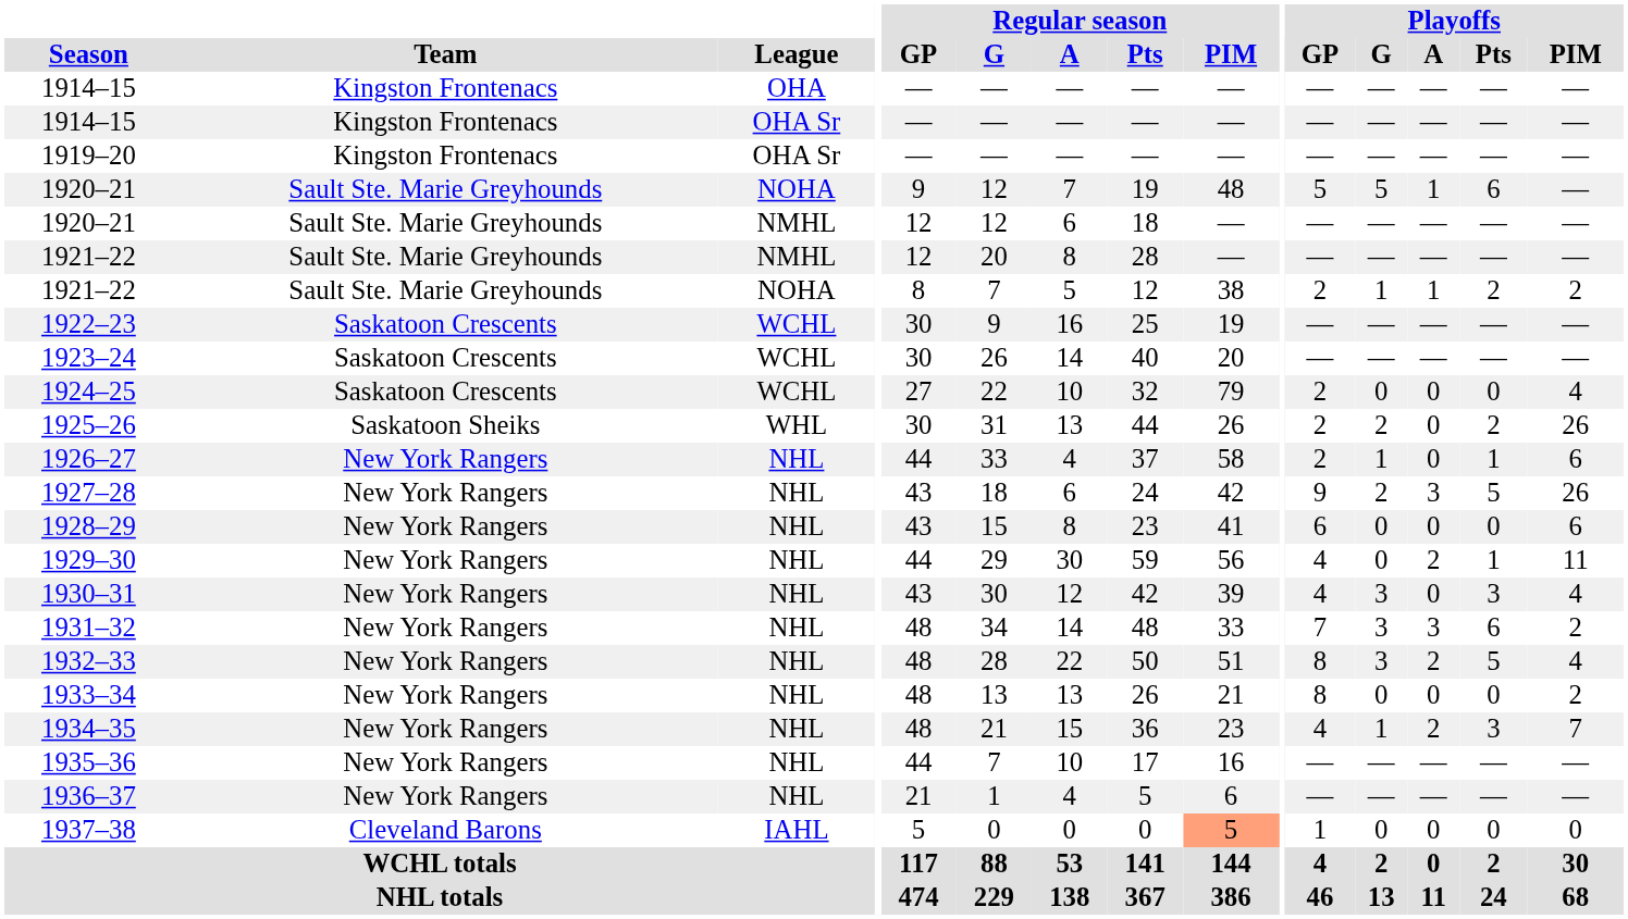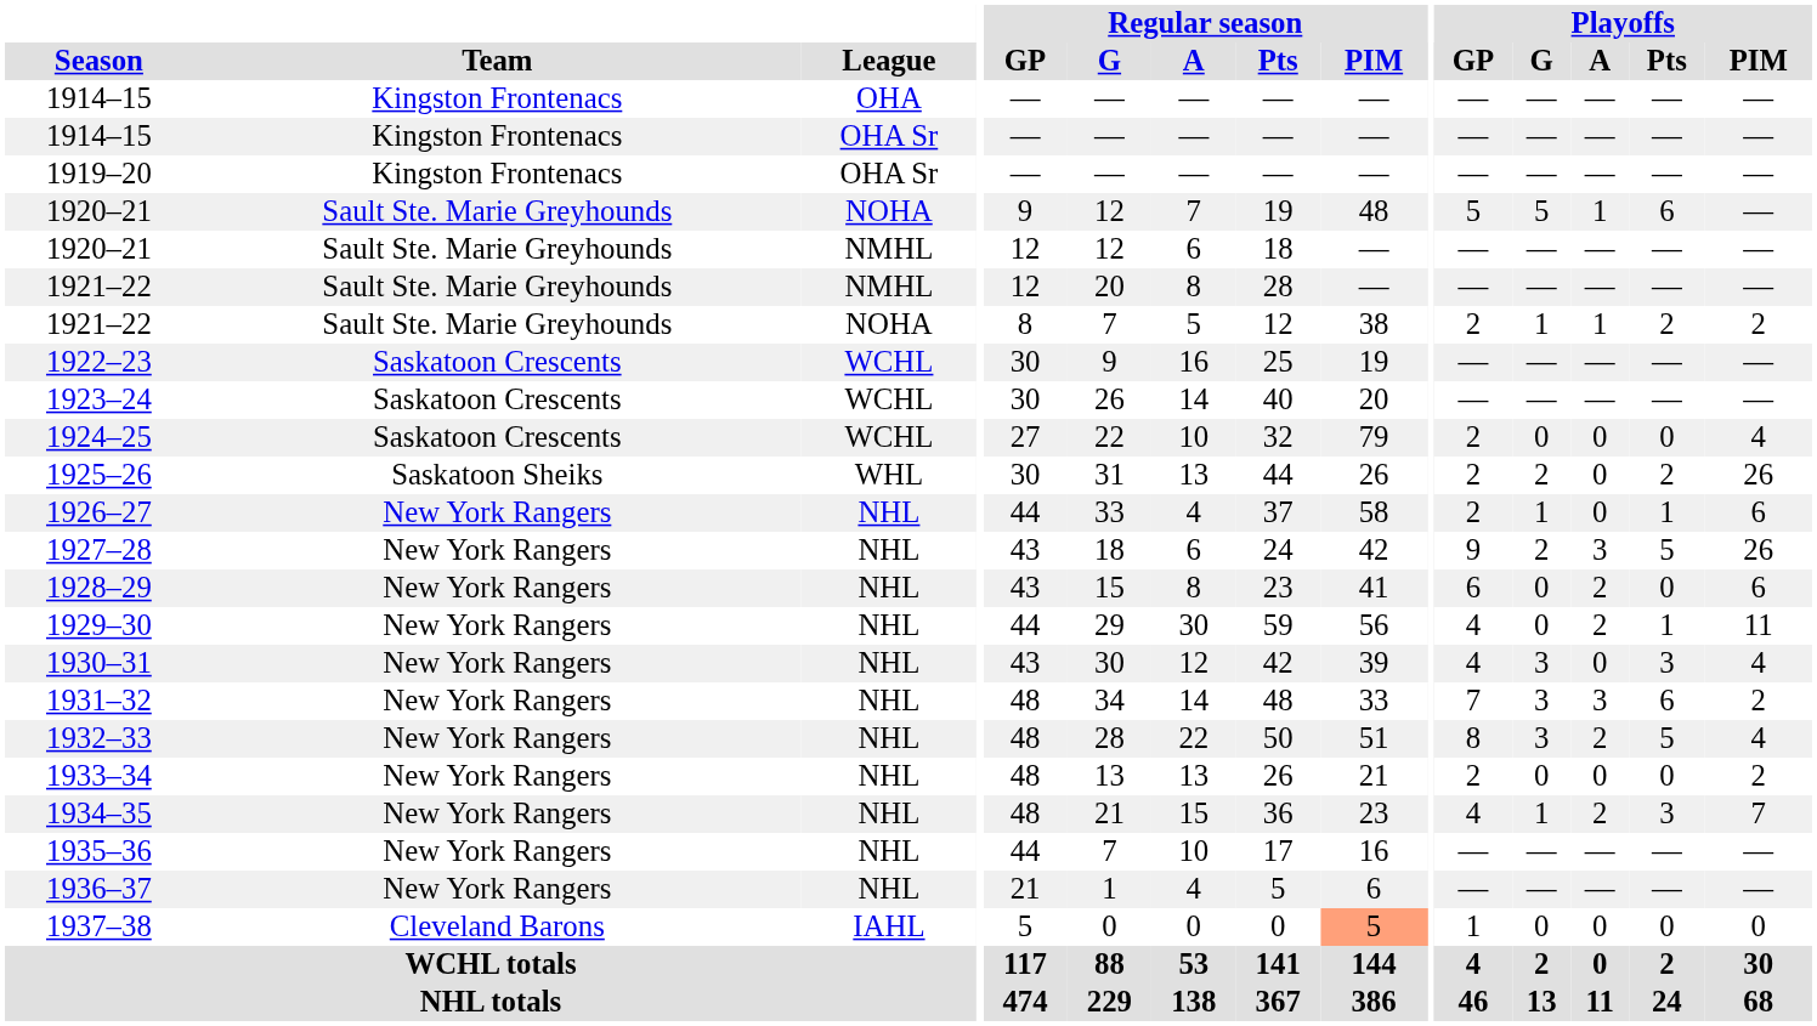 <table border="0" cellpadding="1" cellspacing="0" style="text-align:center; width:60em">
 <tr bgcolor="#e0e0e0">
 <th colspan="3" bgcolor="#ffffff"></th>
 <th rowspan="100" bgcolor="#ffffff"></th>
 <th colspan="5"><a href='#'>Regular season</a></th>
 <th rowspan="100" bgcolor="#ffffff"></th>
 <th colspan="5"><a href='#'>Playoffs</a></th>
 </tr>
 <tr bgcolor="#e0e0e0">
 <th><a href='#'>Season</a></th>
 <th>Team</th>
 <th>League</th>
 <th>GP</th>
 <th><a href='#'>G</a></th>
 <th><a href='#'>A</a></th>
 <th><a href='#'>Pts</a></th>
 <th><a href='#'>PIM</a></th>
 <th>GP</th>
 <th>G</th>
 <th>A</th>
 <th>Pts</th>
 <th>PIM</th>
 </tr>
 <tr>
 <td>1914–15</td>
 <td><a href='#'>Kingston Frontenacs</a></td>
 <td><a href='#'>OHA</a></td>
 <td>—</td>
 <td>—</td>
 <td>—</td>
 <td>—</td>
 <td>—</td>
 <td>—</td>
 <td>—</td>
 <td>—</td>
 <td>—</td>
 <td>—</td>
 </tr>
 <tr bgcolor="#f0f0f0">
 <td>1914–15</td>
 <td>Kingston Frontenacs</td>
 <td><a href='#'>OHA Sr</a></td>
 <td>—</td>
 <td>—</td>
 <td>—</td>
 <td>—</td>
 <td>—</td>
 <td>—</td>
 <td>—</td>
 <td>—</td>
 <td>—</td>
 <td>—</td>
 </tr>
 <tr>
 <td>1919–20</td>
 <td>Kingston Frontenacs</td>
 <td>OHA Sr</td>
 <td>—</td>
 <td>—</td>
 <td>—</td>
 <td>—</td>
 <td>—</td>
 <td>—</td>
 <td>—</td>
 <td>—</td>
 <td>—</td>
 <td>—</td>
 </tr>
 <tr bgcolor="#f0f0f0">
 <td>1920–21</td>
 <td><a href='#'>Sault Ste. Marie Greyhounds</a></td>
 <td><a href='#'>NOHA</a></td>
 <td>9</td>
 <td>12</td>
 <td>7</td>
 <td>19</td>
 <td>48</td>
 <td>5</td>
 <td>5</td>
 <td>1</td>
 <td>6</td>
 <td>—</td>
 </tr>
 <tr>
 <td>1920–21</td>
 <td>Sault Ste. Marie Greyhounds</td>
 <td>NMHL</td>
 <td>12</td>
 <td>12</td>
 <td>6</td>
 <td>18</td>
 <td>—</td>
 <td>—</td>
 <td>—</td>
 <td>—</td>
 <td>—</td>
 <td>—</td>
 </tr>
 <tr bgcolor="#f0f0f0">
 <td>1921–22</td>
 <td>Sault Ste. Marie Greyhounds</td>
 <td>NMHL</td>
 <td>12</td>
 <td>20</td>
 <td>8</td>
 <td>28</td>
 <td>—</td>
 <td>—</td>
 <td>—</td>
 <td>—</td>
 <td>—</td>
 <td>—</td>
 </tr>
 <tr>
 <td>1921–22</td>
 <td>Sault Ste. Marie Greyhounds</td>
 <td>NOHA</td>
 <td>8</td>
 <td>7</td>
 <td>5</td>
 <td>12</td>
 <td>38</td>
 <td>2</td>
 <td>1</td>
 <td>1</td>
 <td>2</td>
 <td>2</td>
 </tr>
 <tr bgcolor="#f0f0f0">
 <td><a href='#'>1922–23</a></td>
 <td><a href='#'>Saskatoon Crescents</a></td>
 <td><a href='#'>WCHL</a></td>
 <td>30</td>
 <td>9</td>
 <td>16</td>
 <td>25</td>
 <td>19</td>
 <td>—</td>
 <td>—</td>
 <td>—</td>
 <td>—</td>
 <td>—</td>
 </tr>
 <tr>
 <td><a href='#'>1923–24</a></td>
 <td>Saskatoon Crescents</td>
 <td>WCHL</td>
 <td>30</td>
 <td>26</td>
 <td>14</td>
 <td>40</td>
 <td>20</td>
 <td>—</td>
 <td>—</td>
 <td>—</td>
 <td>—</td>
 <td>—</td>
 </tr>
 <tr bgcolor="#f0f0f0">
 <td><a href='#'>1924–25</a></td>
 <td>Saskatoon Crescents</td>
 <td>WCHL</td>
 <td>27</td>
 <td>22</td>
 <td>10</td>
 <td>32</td>
 <td>79</td>
 <td>2</td>
 <td>0</td>
 <td>0</td>
 <td>0</td>
 <td>4</td>
 </tr>
 <tr>
 <td><a href='#'>1925–26</a></td>
 <td>Saskatoon Sheiks</td>
 <td>WHL</td>
 <td>30</td>
 <td>31</td>
 <td>13</td>
 <td>44</td>
 <td>26</td>
 <td>2</td>
 <td>2</td>
 <td>0</td>
 <td>2</td>
 <td>26</td>
 </tr>
 <tr bgcolor="#f0f0f0">
 <td><a href='#'>1926–27</a></td>
 <td><a href='#'>New York Rangers</a></td>
 <td><a href='#'>NHL</a></td>
 <td>44</td>
 <td>33</td>
 <td>4</td>
 <td>37</td>
 <td>58</td>
 <td>2</td>
 <td>1</td>
 <td>0</td>
 <td>1</td>
 <td>6</td>
 </tr>
 <tr>
 <td><a href='#'>1927–28</a></td>
 <td>New York Rangers</td>
 <td>NHL</td>
 <td>43</td>
 <td>18</td>
 <td>6</td>
 <td>24</td>
 <td>42</td>
 <td>9</td>
 <td>2</td>
 <td>3</td>
 <td>5</td>
 <td>26</td>
 </tr>
 <tr bgcolor="#f0f0f0">
 <td><a href='#'>1928–29</a></td>
 <td>New York Rangers</td>
 <td>NHL</td>
 <td>43</td>
 <td>15</td>
 <td>8</td>
 <td>23</td>
 <td>41</td>
 <td>6</td>
 <td>0</td>
-<td>0</td>
+<td>2</td>
 <td>0</td>
 <td>6</td>
 </tr>
 <tr>
 <td><a href='#'>1929–30</a></td>
 <td>New York Rangers</td>
 <td>NHL</td>
 <td>44</td>
 <td>29</td>
 <td>30</td>
 <td>59</td>
 <td>56</td>
 <td>4</td>
 <td>0</td>
 <td>2</td>
 <td>1</td>
 <td>11</td>
 </tr>
 <tr bgcolor="#f0f0f0">
 <td><a href='#'>1930–31</a></td>
 <td>New York Rangers</td>
 <td>NHL</td>
 <td>43</td>
 <td>30</td>
 <td>12</td>
 <td>42</td>
 <td>39</td>
 <td>4</td>
 <td>3</td>
 <td>0</td>
 <td>3</td>
 <td>4</td>
 </tr>
 <tr>
 <td><a href='#'>1931–32</a></td>
 <td>New York Rangers</td>
 <td>NHL</td>
 <td>48</td>
 <td>34</td>
 <td>14</td>
 <td>48</td>
 <td>33</td>
 <td>7</td>
 <td>3</td>
 <td>3</td>
 <td>6</td>
 <td>2</td>
 </tr>
 <tr bgcolor="#f0f0f0">
 <td><a href='#'>1932–33</a></td>
 <td>New York Rangers</td>
 <td>NHL</td>
 <td>48</td>
 <td>28</td>
 <td>22</td>
 <td>50</td>
 <td>51</td>
 <td>8</td>
 <td>3</td>
 <td>2</td>
 <td>5</td>
 <td>4</td>
 </tr>
 <tr>
 <td><a href='#'>1933–34</a></td>
 <td>New York Rangers</td>
 <td>NHL</td>
 <td>48</td>
 <td>13</td>
 <td>13</td>
 <td>26</td>
 <td>21</td>
-<td>8</td>
+<td>2</td>
 <td>0</td>
 <td>0</td>
 <td>0</td>
 <td>2</td>
 </tr>
 <tr bgcolor="#f0f0f0">
 <td><a href='#'>1934–35</a></td>
 <td>New York Rangers</td>
 <td>NHL</td>
 <td>48</td>
 <td>21</td>
 <td>15</td>
 <td>36</td>
 <td>23</td>
 <td>4</td>
 <td>1</td>
 <td>2</td>
 <td>3</td>
 <td>7</td>
 </tr>
 <tr>
 <td><a href='#'>1935–36</a></td>
 <td>New York Rangers</td>
 <td>NHL</td>
 <td>44</td>
 <td>7</td>
 <td>10</td>
 <td>17</td>
 <td>16</td>
 <td>—</td>
 <td>—</td>
 <td>—</td>
 <td>—</td>
 <td>—</td>
 </tr>
 <tr bgcolor="#f0f0f0">
 <td><a href='#'>1936–37</a></td>
 <td>New York Rangers</td>
 <td>NHL</td>
 <td>21</td>
 <td>1</td>
 <td>4</td>
 <td>5</td>
 <td>6</td>
 <td>—</td>
 <td>—</td>
 <td>—</td>
 <td>—</td>
 <td>—</td>
 </tr>
 <tr>
 <td><a href='#'>1937–38</a></td>
 <td><a href='#'>Cleveland Barons</a></td>
 <td><a href='#'>IAHL</a></td>
 <td>5</td>
 <td>0</td>
 <td>0</td>
 <td>0</td>
 <td style="background: lightsalmon;">5</td>
 <td>1</td>
 <td>0</td>
 <td>0</td>
 <td>0</td>
 <td>0</td>
 </tr>
 <tr bgcolor="#e0e0e0">
 <th colspan="3">WCHL totals</th>
 <th>117</th>
 <th>88</th>
 <th>53</th>
 <th>141</th>
 <th>144</th>
 <th>4</th>
 <th>2</th>
 <th>0</th>
 <th>2</th>
 <th>30</th>
 </tr>
 <tr bgcolor="#e0e0e0">
 <th colspan="3">NHL totals</th>
 <th>474</th>
 <th>229</th>
 <th>138</th>
 <th>367</th>
 <th>386</th>
 <th>46</th>
 <th>13</th>
 <th>11</th>
 <th>24</th>
 <th>68</th>
 </tr>
 </table>
